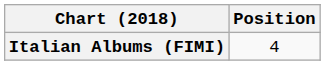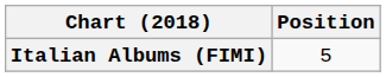 <table class="wikitable plainrowheaders" style="text-align:center">
 <tr>
 <th scope="col">Chart (2018)</th>
 <th scope="col">Position</th>
 </tr>
 <tr>
 <th scope="row">Italian Albums (FIMI)</th>
-<td>4</td>
+<td>5</td>
 </tr>
 </table>
